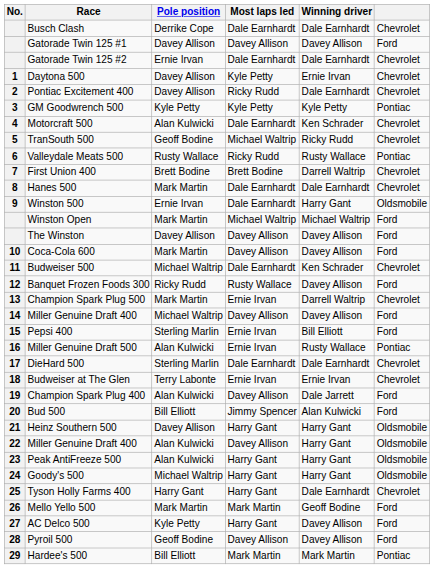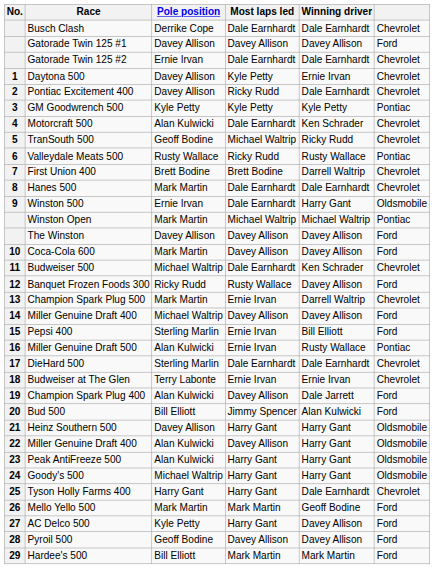 <table class="wikitable">
 <tr>
 <th>No.</th>
 <th>Race</th>
 <th><a href='#'>Pole position</a></th>
 <th>Most laps led</th>
 <th>Winning driver</th>
 <th></th>
 </tr>
 <tr>
 <th></th>
 <td>Busch Clash</td>
 <td>Derrike Cope</td>
 <td>Dale Earnhardt</td>
 <td>Dale Earnhardt</td>
 <td>Chevrolet</td>
 </tr>
 <tr>
 <th></th>
 <td>Gatorade Twin 125 #1</td>
 <td>Davey Allison</td>
 <td>Davey Allison</td>
 <td>Davey Allison</td>
 <td>Ford</td>
 </tr>
 <tr>
 <th></th>
 <td>Gatorade Twin 125 #2</td>
 <td>Ernie Irvan</td>
 <td>Dale Earnhardt</td>
 <td>Dale Earnhardt</td>
 <td>Chevrolet</td>
 </tr>
 <tr>
 <th>1</th>
 <td>Daytona 500</td>
 <td>Davey Allison</td>
 <td>Kyle Petty</td>
 <td>Ernie Irvan</td>
 <td>Chevrolet</td>
 </tr>
 <tr>
 <th>2</th>
 <td>Pontiac Excitement 400</td>
 <td>Davey Allison</td>
 <td>Ricky Rudd</td>
 <td>Dale Earnhardt</td>
 <td>Chevrolet</td>
 </tr>
 <tr>
 <th>3</th>
 <td>GM Goodwrench 500</td>
 <td>Kyle Petty</td>
 <td>Kyle Petty</td>
 <td>Kyle Petty</td>
 <td>Pontiac</td>
 </tr>
 <tr>
 <th>4</th>
 <td>Motorcraft 500</td>
 <td>Alan Kulwicki</td>
 <td>Dale Earnhardt</td>
 <td>Ken Schrader</td>
 <td>Chevrolet</td>
 </tr>
 <tr>
 <th>5</th>
 <td>TranSouth 500</td>
 <td>Geoff Bodine</td>
 <td>Michael Waltrip</td>
 <td>Ricky Rudd</td>
 <td>Chevrolet</td>
 </tr>
 <tr>
 <th>6</th>
 <td>Valleydale Meats 500</td>
 <td>Rusty Wallace</td>
 <td>Ricky Rudd</td>
 <td>Rusty Wallace</td>
 <td>Pontiac</td>
 </tr>
 <tr>
 <th>7</th>
 <td>First Union 400</td>
 <td>Brett Bodine</td>
 <td>Brett Bodine</td>
 <td>Darrell Waltrip</td>
 <td>Chevrolet</td>
 </tr>
 <tr>
 <th>8</th>
 <td>Hanes 500</td>
 <td>Mark Martin</td>
 <td>Dale Earnhardt</td>
 <td>Dale Earnhardt</td>
 <td>Chevrolet</td>
 </tr>
 <tr>
 <th>9</th>
 <td>Winston 500</td>
 <td>Ernie Irvan</td>
 <td>Dale Earnhardt</td>
 <td>Harry Gant</td>
 <td>Oldsmobile</td>
 </tr>
 <tr>
 <th></th>
 <td>Winston Open</td>
 <td>Mark Martin</td>
 <td>Michael Waltrip</td>
 <td>Michael Waltrip</td>
-<td>Ford</td>
+<td>Pontiac</td>
 </tr>
 <tr>
 <th></th>
 <td>The Winston</td>
 <td>Davey Allison</td>
 <td>Davey Allison</td>
 <td>Davey Allison</td>
 <td>Ford</td>
 </tr>
 <tr>
 <th>10</th>
 <td>Coca-Cola 600</td>
 <td>Mark Martin</td>
 <td>Davey Allison</td>
 <td>Davey Allison</td>
 <td>Ford</td>
 </tr>
 <tr>
 <th>11</th>
 <td>Budweiser 500</td>
 <td>Michael Waltrip</td>
 <td>Dale Earnhardt</td>
 <td>Ken Schrader</td>
 <td>Chevrolet</td>
 </tr>
 <tr>
 <th>12</th>
 <td>Banquet Frozen Foods 300</td>
 <td>Ricky Rudd</td>
 <td>Rusty Wallace</td>
 <td>Davey Allison</td>
 <td>Ford</td>
 </tr>
 <tr>
 <th>13</th>
 <td>Champion Spark Plug 500</td>
 <td>Mark Martin</td>
 <td>Ernie Irvan</td>
 <td>Darrell Waltrip</td>
 <td>Chevrolet</td>
 </tr>
 <tr>
 <th>14</th>
 <td>Miller Genuine Draft 400</td>
 <td>Michael Waltrip</td>
 <td>Davey Allison</td>
 <td>Davey Allison</td>
 <td>Ford</td>
 </tr>
 <tr>
 <th>15</th>
 <td>Pepsi 400</td>
 <td>Sterling Marlin</td>
 <td>Ernie Irvan</td>
 <td>Bill Elliott</td>
 <td>Ford</td>
 </tr>
 <tr>
 <th>16</th>
 <td>Miller Genuine Draft 500</td>
 <td>Alan Kulwicki</td>
 <td>Ernie Irvan</td>
 <td>Rusty Wallace</td>
 <td>Pontiac</td>
 </tr>
 <tr>
 <th>17</th>
 <td>DieHard 500</td>
 <td>Sterling Marlin</td>
 <td>Dale Earnhardt</td>
 <td>Dale Earnhardt</td>
 <td>Chevrolet</td>
 </tr>
 <tr>
 <th>18</th>
 <td>Budweiser at The Glen</td>
 <td>Terry Labonte</td>
 <td>Ernie Irvan</td>
 <td>Ernie Irvan</td>
 <td>Chevrolet</td>
 </tr>
 <tr>
 <th>19</th>
 <td>Champion Spark Plug 400</td>
 <td>Alan Kulwicki</td>
 <td>Davey Allison</td>
 <td>Dale Jarrett</td>
 <td>Ford</td>
 </tr>
 <tr>
 <th>20</th>
 <td>Bud 500</td>
 <td>Bill Elliott</td>
 <td>Jimmy Spencer</td>
 <td>Alan Kulwicki</td>
 <td>Ford</td>
 </tr>
 <tr>
 <th>21</th>
 <td>Heinz Southern 500</td>
 <td>Davey Allison</td>
 <td>Harry Gant</td>
 <td>Harry Gant</td>
 <td>Oldsmobile</td>
 </tr>
 <tr>
 <th>22</th>
 <td>Miller Genuine Draft 400</td>
 <td>Alan Kulwicki</td>
 <td>Davey Allison</td>
 <td>Harry Gant</td>
 <td>Oldsmobile</td>
 </tr>
 <tr>
 <th>23</th>
 <td>Peak AntiFreeze 500</td>
 <td>Alan Kulwicki</td>
 <td>Harry Gant</td>
 <td>Harry Gant</td>
 <td>Oldsmobile</td>
 </tr>
 <tr>
 <th>24</th>
 <td>Goody's 500</td>
 <td>Michael Waltrip</td>
 <td>Harry Gant</td>
 <td>Harry Gant</td>
 <td>Oldsmobile</td>
 </tr>
 <tr>
 <th>25</th>
 <td>Tyson Holly Farms 400</td>
 <td>Harry Gant</td>
 <td>Harry Gant</td>
 <td>Dale Earnhardt</td>
 <td>Chevrolet</td>
 </tr>
 <tr>
 <th>26</th>
 <td>Mello Yello 500</td>
 <td>Mark Martin</td>
 <td>Mark Martin</td>
 <td>Geoff Bodine</td>
 <td>Ford</td>
 </tr>
 <tr>
 <th>27</th>
 <td>AC Delco 500</td>
 <td>Kyle Petty</td>
 <td>Harry Gant</td>
 <td>Davey Allison</td>
 <td>Ford</td>
 </tr>
 <tr>
 <th>28</th>
 <td>Pyroil 500</td>
 <td>Geoff Bodine</td>
 <td>Davey Allison</td>
 <td>Davey Allison</td>
 <td>Ford</td>
 </tr>
 <tr>
 <th>29</th>
 <td>Hardee's 500</td>
 <td>Bill Elliott</td>
 <td>Mark Martin</td>
 <td>Mark Martin</td>
-<td>Pontiac</td>
+<td>Ford</td>
 </tr>
 </table>
